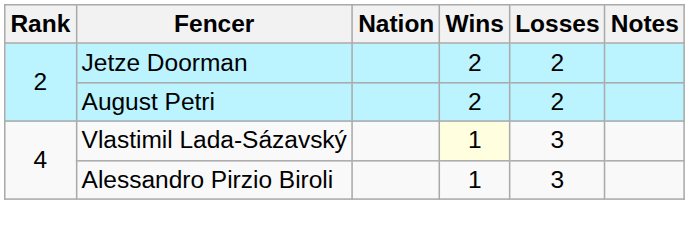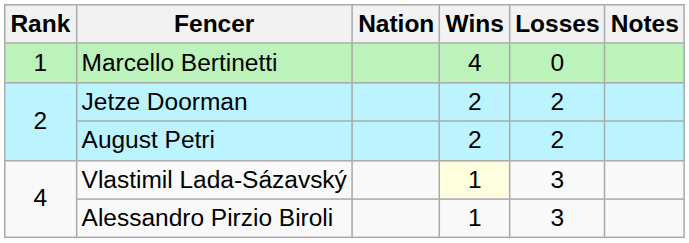 <table class="wikitable sortable" style="text-align:center">
 <tr>
 <th>Rank</th>
 <th>Fencer</th>
 <th>Nation</th>
 <th>Wins</th>
 <th>Losses</th>
 <th>Notes</th>
+</tr>
+<tr bgcolor=bbf3bb>
+<td>1</td>
+<td align=left>Marcello Bertinetti</td>
+<td align=left></td>
+<td>4</td>
+<td>0</td>
+<td></td>
 </tr>
 <tr bgcolor=bbf3ff>
 <td rowspan=2>2</td>
 <td align=left>Jetze Doorman</td>
 <td align=left></td>
 <td>2</td>
 <td>2</td>
 <td></td>
 </tr>
 <tr bgcolor=bbf3ff>
 <td align=left>August Petri</td>
 <td align=left></td>
 <td>2</td>
 <td>2</td>
 <td></td>
 </tr>
 <tr>
 <td rowspan=2>4</td>
 <td align=left>Vlastimil Lada-Sázavský</td>
 <td align=left></td>
 <td style="background: lightyellow;">1</td>
 <td>3</td>
 <td></td>
 </tr>
 <tr>
 <td align=left>Alessandro Pirzio Biroli</td>
 <td align=left></td>
 <td>1</td>
 <td>3</td>
 <td></td>
 </tr>
 </table>
